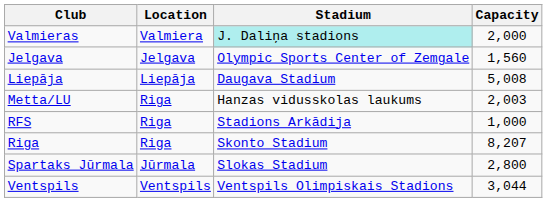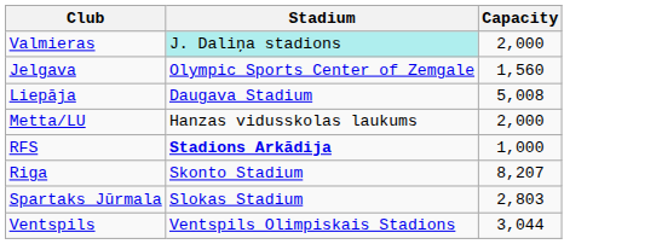 <table class="wikitable sortable">
 <tr>
 <th>Club</th>
-<th>Location</th>
 <th>Stadium</th>
 <th>Capacity</th>
 </tr>
 <tr>
 <td><a href='#'>Valmieras</a></td>
-<td><a href='#'>Valmiera</a></td>
 <td style="background: paleturquoise;">J. Daliņa stadions</td>
 <td align="center">2,000</td>
 </tr>
 <tr>
-<td><a href='#'>Jelgava</a></td>
 <td><a href='#'>Jelgava</a></td>
 <td><a href='#'>Olympic Sports Center of Zemgale</a></td>
 <td align="center">1,560</td>
 </tr>
 <tr>
 <td><a href='#'>Liepāja</a></td>
-<td><a href='#'>Liepāja</a></td>
 <td><a href='#'>Daugava Stadium</a></td>
 <td align="center">5,008</td>
 </tr>
 <tr>
 <td><a href='#'>Metta/LU</a></td>
-<td><a href='#'>Riga</a></td>
 <td>Hanzas vidusskolas laukums</td>
-<td align="center">2,003</td>
+<td align="center">2,000</td>
 </tr>
 <tr>
 <td><a href='#'>RFS</a></td>
-<td><a href='#'>Riga</a></td>
-<td><a href='#'>Stadions Arkādija</a></td>
+<td><strong><a href='#'>Stadions Arkādija</a></strong></td>
 <td align="center">1,000</td>
 </tr>
 <tr>
-<td><a href='#'>Riga</a></td>
 <td><a href='#'>Riga</a></td>
 <td><a href='#'>Skonto Stadium</a></td>
 <td align="center">8,207</td>
 </tr>
 <tr>
 <td><a href='#'>Spartaks Jūrmala</a></td>
-<td><a href='#'>Jūrmala</a></td>
 <td><a href='#'>Slokas Stadium</a></td>
-<td align="center">2,800</td>
+<td align="center">2,803</td>
 </tr>
 <tr>
-<td><a href='#'>Ventspils</a></td>
 <td><a href='#'>Ventspils</a></td>
 <td><a href='#'>Ventspils Olimpiskais Stadions</a></td>
 <td align="center">3,044</td>
 </tr>
 </table>
